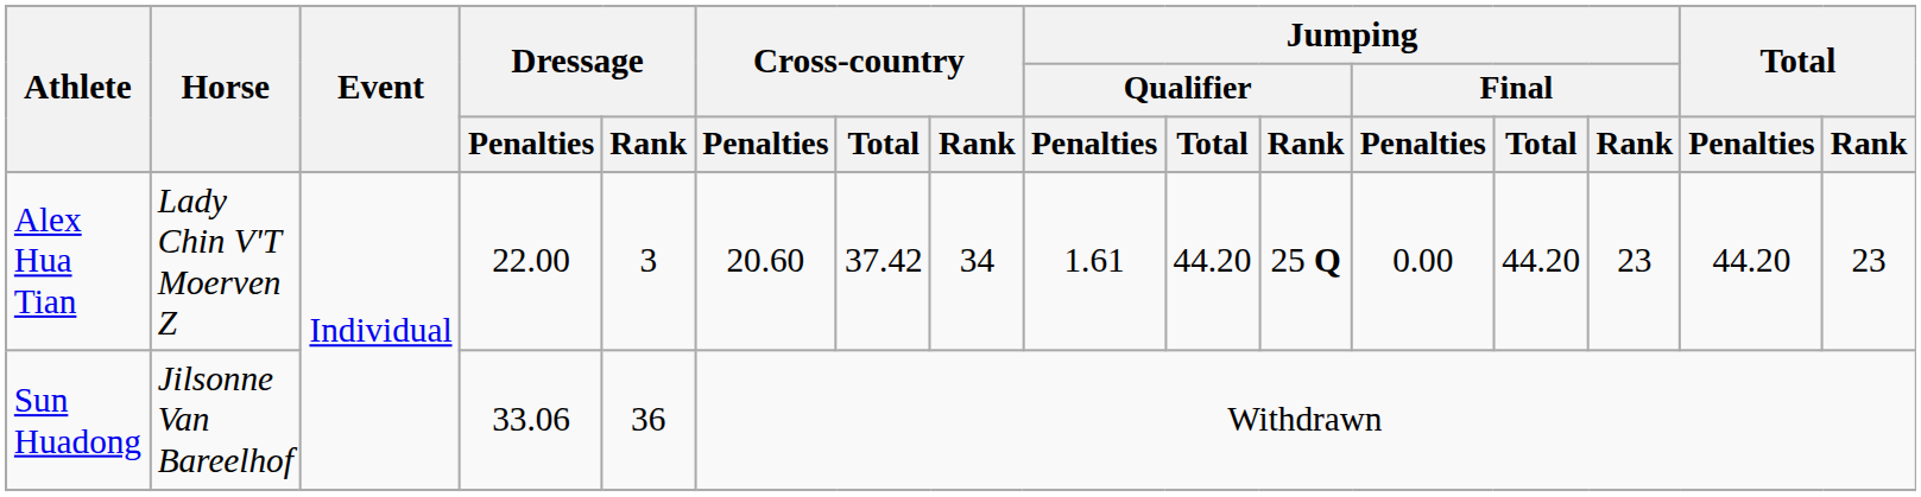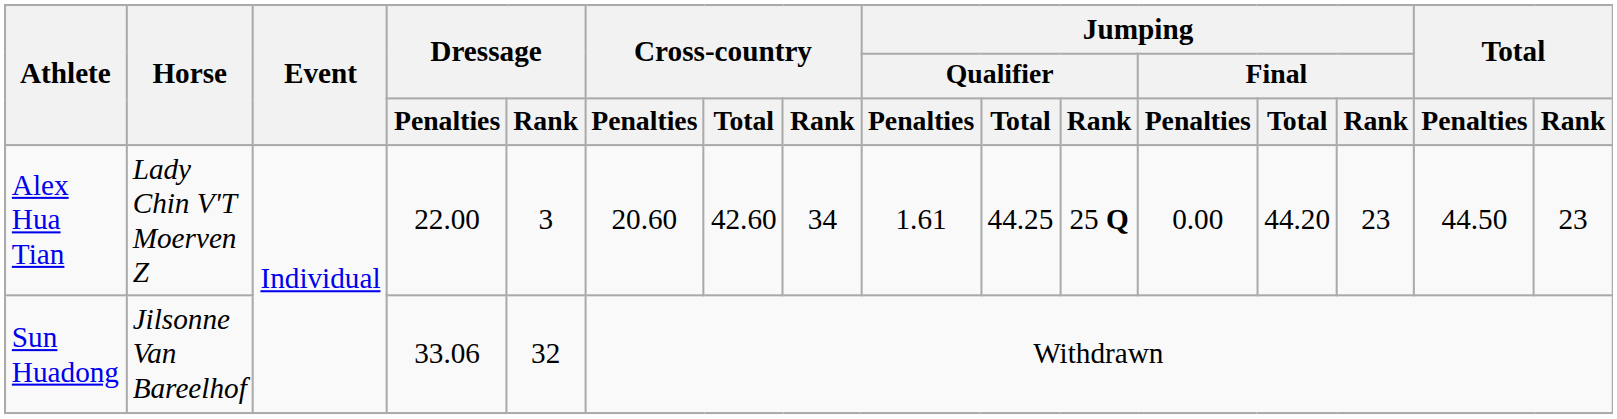 <table class=wikitable style=font-size:90%;text-align:center>
 <tr>
 <th rowspan="3">Athlete</th>
 <th rowspan="3">Horse</th>
 <th rowspan="3">Event</th>
 <th colspan="2" rowspan="2">Dressage</th>
 <th colspan="3" rowspan="2">Cross-country</th>
 <th colspan="6">Jumping</th>
 <th colspan="2" rowspan="2">Total</th>
 </tr>
 <tr style="font-size:95%">
 <th colspan="3">Qualifier</th>
 <th colspan="3">Final</th>
 </tr>
 <tr style="font-size:95%">
 <th>Penalties</th>
 <th>Rank</th>
 <th>Penalties</th>
 <th>Total</th>
 <th>Rank</th>
 <th>Penalties</th>
 <th>Total</th>
 <th>Rank</th>
 <th>Penalties</th>
 <th>Total</th>
 <th>Rank</th>
 <th>Penalties</th>
 <th>Rank</th>
 </tr>
 <tr>
 <td align=left><a href='#'>Alex Hua Tian</a></td>
 <td align=left><em>Lady Chin V'T Moerven Z</em></td>
 <td rowspan=2 align=left><a href='#'>Individual</a></td>
 <td>22.00</td>
 <td>3</td>
 <td>20.60</td>
-<td>37.42</td>
+<td>42.60</td>
 <td>34</td>
 <td>1.61</td>
-<td>44.20</td>
+<td>44.25</td>
 <td>25 <strong>Q</strong></td>
 <td>0.00</td>
 <td>44.20</td>
 <td>23</td>
-<td>44.20</td>
+<td>44.50</td>
 <td>23</td>
 </tr>
 <tr>
 <td align=left><a href='#'>Sun Huadong</a></td>
 <td align=left><em>Jilsonne Van Bareelhof</em></td>
 <td>33.06</td>
-<td>36</td>
+<td>32</td>
 <td colspan=11>Withdrawn</td>
 </tr>
 </table>
